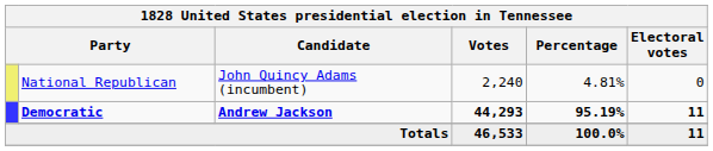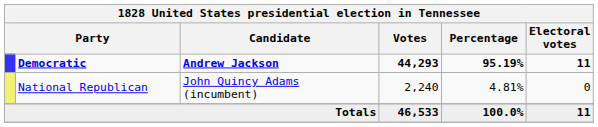 <table class="wikitable" style="font-size: 95%;">
 <tr>
 <th colspan="6">1828 United States presidential election in Tennessee</th>
 </tr>
 <tr>
 <th colspan="2" style="width: 15em">Party</th>
 <th style="width: 17em">Candidate</th>
 <th style="width: 5em">Votes</th>
 <th style="width: 7em">Percentage</th>
 <th style="width: 5em">Electoral votes</th>
 </tr>
 <tr>
+<th style="background-color:#3333FF; width: 3px"></th>
+<td style="width: 130px"><strong><a href='#'>Democratic</a></strong></td>
+<td><strong><a href='#'>Andrew Jackson</a></strong></td>
+<td align="right"><strong>44,293</strong></td>
+<td align="right"><strong>95.19%</strong></td>
+<td align="right"><strong>11</strong></td>
+</tr>
+<tr>
 <th style="background-color:#F0F071; width: 3px"></th>
 <td style="width: 130px"><a href='#'>National Republican</a></td>
 <td><a href='#'>John Quincy Adams</a> (incumbent)</td>
 <td align="right">2,240</td>
 <td align="right">4.81%</td>
 <td align="right">0</td>
-</tr>
-<tr>
-<th style="background-color:#3333FF; width: 3px"></th>
-<td style="width: 130px"><strong><a href='#'>Democratic</a></strong></td>
-<td><strong><a href='#'>Andrew Jackson</a></strong></td>
-<td align="right"><strong>44,293</strong></td>
-<td align="right"><strong>95.19%</strong></td>
-<td align="right"><strong>11</strong></td>
 </tr>
 <tr>
 </tr>
 <tr bgcolor="#EEEEEE">
 <td colspan="3" align="right"><strong>Totals</strong></td>
 <td align="right"><strong>46,533</strong></td>
 <td align="right"><strong>100.0%</strong></td>
 <td align="right"><strong>11</strong></td>
 </tr>
 <tr>
 </tr>
 </table>
